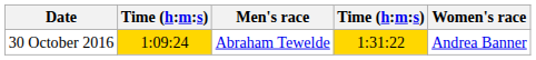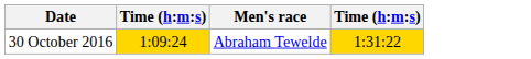 <table class="wikitable sortable" style="text-align:center; background:#fff;">
 <tr>
 <th class="unsortable">Date</th>
 <th>Time (<a href='#'>h</a>:<a href='#'>m</a>:<a href='#'>s</a>)</th>
 <th>Men's race</th>
 <th>Time (<a href='#'>h</a>:<a href='#'>m</a>:<a href='#'>s</a>)</th>
-<th>Women's race</th>
 </tr>
 <tr>
 <td>30 October 2016</td>
 <td bgcolor='gold'>1:09:24</td>
 <td><a href='#'>Abraham Tewelde</a></td>
 <td bgcolor='gold'>1:31:22</td>
-<td><a href='#'>Andrea Banner</a></td>
 </tr>
 </table>
